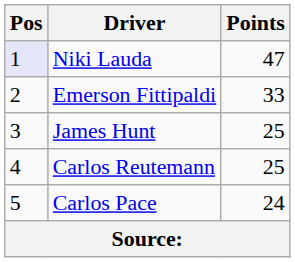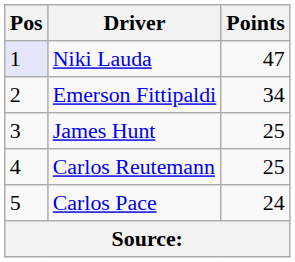 <table class="wikitable" style="font-size: 95%;">
 <tr>
 <th>Pos</th>
 <th>Driver</th>
 <th>Points</th>
 </tr>
 <tr>
 <td style="background: lavender;">1</td>
 <td> <a href='#'>Niki Lauda</a></td>
 <td align="right">47</td>
 </tr>
 <tr>
 <td>2</td>
 <td> <a href='#'>Emerson Fittipaldi</a></td>
-<td align="right">33</td>
+<td align="right">34</td>
 </tr>
 <tr>
 <td>3</td>
 <td> <a href='#'>James Hunt</a></td>
 <td align="right">25</td>
 </tr>
 <tr>
 <td>4</td>
 <td> <a href='#'>Carlos Reutemann</a></td>
 <td align="right">25</td>
 </tr>
 <tr>
 <td>5</td>
 <td> <a href='#'>Carlos Pace</a></td>
 <td align="right">24</td>
 </tr>
 <tr>
 <th colspan=4>Source:</th>
 </tr>
 </table>
